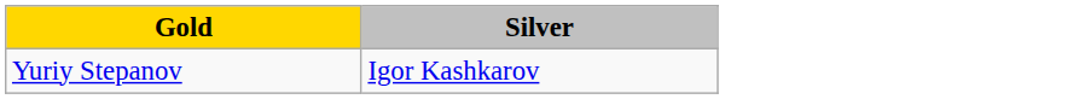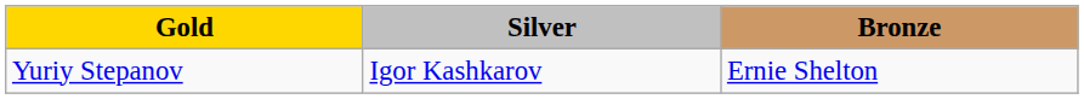 <table class="wikitable" style="text-align:left">
 <tr align="center">
 <td width=200 bgcolor=gold><strong>Gold</strong></td>
 <td width=200 bgcolor=silver><strong>Silver</strong></td>
+<td width=200 bgcolor=CC9966><strong>Bronze</strong></td>
 </tr>
 <tr>
 <td><a href='#'>Yuriy Stepanov</a><br><em></em></td>
 <td><a href='#'>Igor Kashkarov</a><br><em></em></td>
+<td><a href='#'>Ernie Shelton</a><br><em></em></td>
 </tr>
 </table>
